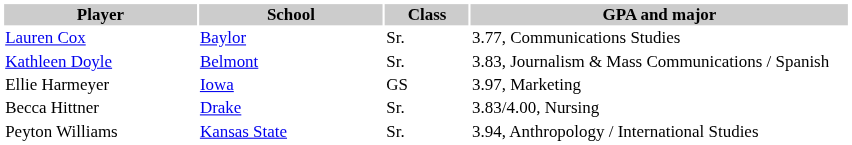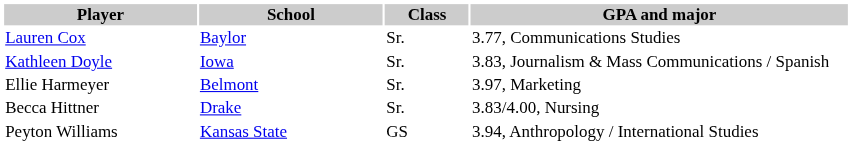 <table style="width:800px" "border:'1' 'solid' 'gray' ">
 <tr>
 <th style="background:#ccc; width:23%;">Player</th>
 <th style="background:#ccc; width:22%;">School</th>
 <th style="background:#ccc; width:10%;">Class</th>
 <th style="background:#ccc; width:45%;">GPA and major</th>
 </tr>
 <tr>
 <td><a href='#'>Lauren Cox</a></td>
 <td><a href='#'>Baylor</a></td>
 <td>Sr.</td>
 <td>3.77, Communications Studies</td>
 </tr>
 <tr>
 <td><a href='#'>Kathleen Doyle</a></td>
-<td><a href='#'>Belmont</a></td>
+<td><a href='#'>Iowa</a></td>
 <td>Sr.</td>
 <td>3.83, Journalism & Mass Communications / Spanish</td>
 </tr>
 <tr>
 <td>Ellie Harmeyer</td>
-<td><a href='#'>Iowa</a></td>
-<td>GS</td>
+<td><a href='#'>Belmont</a></td>
+<td>Sr.</td>
 <td>3.97, Marketing</td>
 </tr>
 <tr>
 <td>Becca Hittner</td>
 <td><a href='#'>Drake</a></td>
 <td>Sr.</td>
 <td>3.83/4.00, Nursing</td>
 </tr>
 <tr>
 <td>Peyton Williams</td>
 <td><a href='#'>Kansas State</a></td>
-<td>Sr.</td>
+<td>GS</td>
 <td>3.94, Anthropology / International Studies</td>
 </tr>
 </table>
